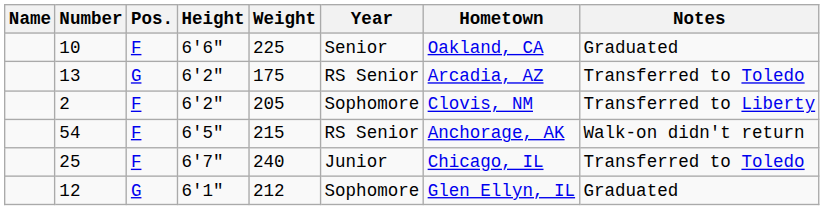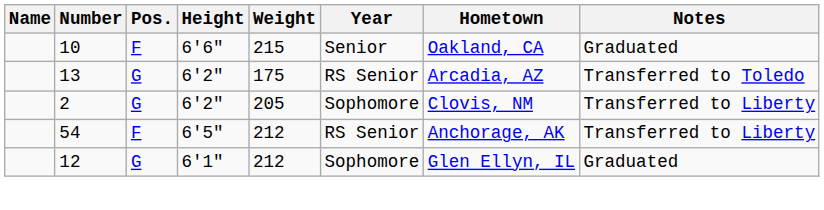 <table class="wikitable sortable" border="1">
 <tr>
 <th>Name</th>
 <th>Number</th>
 <th>Pos.</th>
 <th>Height</th>
 <th>Weight</th>
 <th>Year</th>
 <th>Hometown</th>
 <th class="unsortable">Notes</th>
 </tr>
 <tr>
 <td></td>
 <td>10</td>
 <td><a href='#'>F</a></td>
 <td>6'6"</td>
-<td>225</td>
+<td>215</td>
 <td>Senior</td>
 <td><a href='#'>Oakland, CA</a></td>
 <td>Graduated</td>
 </tr>
 <tr>
 <td></td>
 <td>13</td>
 <td><a href='#'>G</a></td>
 <td>6'2"</td>
 <td>175</td>
 <td>RS Senior</td>
 <td><a href='#'>Arcadia, AZ</a></td>
 <td>Transferred to <a href='#'>Toledo</a></td>
 </tr>
 <tr>
 <td></td>
 <td>2</td>
-<td><a href='#'>F</a></td>
+<td><a href='#'>G</a></td>
 <td>6'2"</td>
 <td>205</td>
 <td>Sophomore</td>
 <td><a href='#'>Clovis, NM</a></td>
 <td>Transferred to <a href='#'>Liberty</a></td>
 </tr>
 <tr>
 <td></td>
 <td>54</td>
 <td><a href='#'>F</a></td>
 <td>6'5"</td>
-<td>215</td>
+<td>212</td>
 <td>RS Senior</td>
 <td><a href='#'>Anchorage, AK</a></td>
-<td>Walk-on didn't return</td>
-</tr>
-<tr>
-<td></td>
-<td>25</td>
-<td><a href='#'>F</a></td>
-<td>6'7"</td>
-<td>240</td>
-<td>Junior</td>
-<td><a href='#'>Chicago, IL</a></td>
-<td>Transferred to <a href='#'>Toledo</a></td>
+<td>Transferred to <a href='#'>Liberty</a></td>
 </tr>
 <tr>
 <td></td>
 <td>12</td>
 <td><a href='#'>G</a></td>
 <td>6'1"</td>
 <td>212</td>
 <td>Sophomore</td>
 <td><a href='#'>Glen Ellyn, IL</a></td>
 <td>Graduated</td>
 </tr>
 </table>
